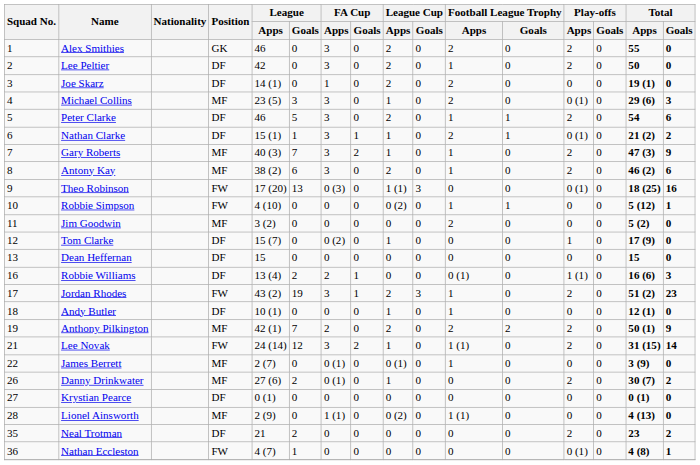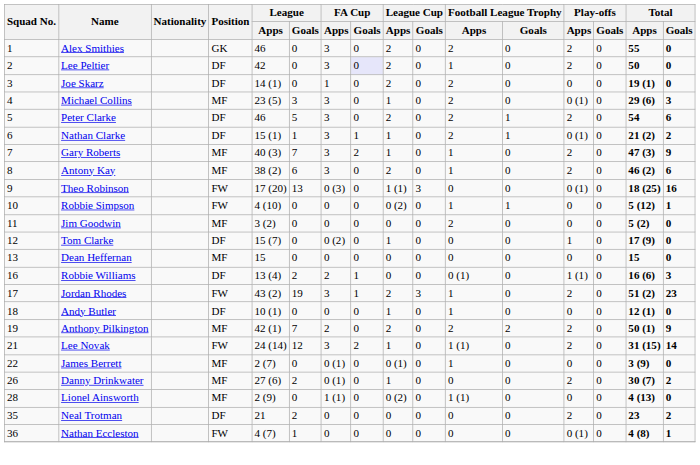 <table class="wikitable sortable">
 <tr>
 <th scope=col rowspan=2>Squad No.</th>
 <th scope=col rowspan=2>Name</th>
 <th scope=col rowspan=2>Nationality</th>
 <th scope=col rowspan=2>Position</th>
 <th colspan=2>League</th>
 <th colspan=2>FA Cup</th>
 <th colspan=2>League Cup</th>
 <th colspan=2>Football League Trophy</th>
 <th colspan=2>Play-offs</th>
 <th colspan=2>Total</th>
 </tr>
 <tr>
 <th>Apps</th>
 <th>Goals</th>
 <th>Apps</th>
 <th>Goals</th>
 <th>Apps</th>
 <th>Goals</th>
 <th>Apps</th>
 <th>Goals</th>
 <th>Apps</th>
 <th>Goals</th>
 <th>Apps</th>
 <th>Goals</th>
 </tr>
 <tr>
 <td>1</td>
 <td><a href='#'>Alex Smithies</a></td>
 <td></td>
 <td>GK</td>
 <td>46</td>
 <td>0</td>
 <td>3</td>
 <td>0</td>
 <td>2</td>
 <td>0</td>
 <td>2</td>
 <td>0</td>
 <td>2</td>
 <td>0</td>
 <td><strong>55</strong></td>
 <td><strong>0</strong></td>
 </tr>
 <tr>
 <td>2</td>
 <td><a href='#'>Lee Peltier</a></td>
 <td></td>
 <td>DF</td>
 <td>42</td>
 <td>0</td>
 <td>3</td>
-<td>0</td>
+<td style="background: lavender;">0</td>
 <td>2</td>
 <td>0</td>
 <td>1</td>
 <td>0</td>
 <td>2</td>
 <td>0</td>
 <td><strong>50</strong></td>
 <td><strong>0</strong></td>
 </tr>
 <tr>
 <td>3</td>
 <td><a href='#'>Joe Skarz</a></td>
 <td></td>
 <td>DF</td>
 <td>14 (1)</td>
 <td>0</td>
 <td>1</td>
 <td>0</td>
 <td>2</td>
 <td>0</td>
 <td>2</td>
 <td>0</td>
 <td>0</td>
 <td>0</td>
 <td><strong>19 (1)</strong></td>
 <td><strong>0</strong></td>
 </tr>
 <tr>
 <td>4</td>
 <td><a href='#'>Michael Collins</a></td>
 <td></td>
 <td>MF</td>
 <td>23 (5)</td>
 <td>3</td>
 <td>3</td>
 <td>0</td>
 <td>1</td>
 <td>0</td>
 <td>2</td>
 <td>0</td>
 <td>0 (1)</td>
 <td>0</td>
 <td><strong>29 (6)</strong></td>
 <td><strong>3</strong></td>
 </tr>
 <tr>
 <td>5</td>
 <td><a href='#'>Peter Clarke</a></td>
 <td></td>
 <td>DF</td>
 <td>46</td>
 <td>5</td>
 <td>3</td>
 <td>0</td>
 <td>2</td>
 <td>0</td>
-<td>1</td>
+<td>2</td>
 <td>1</td>
 <td>2</td>
 <td>0</td>
 <td><strong>54</strong></td>
 <td><strong>6</strong></td>
 </tr>
 <tr>
 <td>6</td>
 <td><a href='#'>Nathan Clarke</a></td>
 <td></td>
 <td>DF</td>
 <td>15 (1)</td>
 <td>1</td>
 <td>3</td>
 <td>1</td>
 <td>1</td>
 <td>0</td>
 <td>2</td>
 <td>1</td>
 <td>0 (1)</td>
 <td>0</td>
 <td><strong>21 (2)</strong></td>
 <td><strong>2</strong></td>
 </tr>
 <tr>
 <td>7</td>
 <td><a href='#'>Gary Roberts</a></td>
 <td></td>
 <td>MF</td>
 <td>40 (3)</td>
 <td>7</td>
 <td>3</td>
 <td>2</td>
 <td>1</td>
 <td>0</td>
 <td>1</td>
 <td>0</td>
 <td>2</td>
 <td>0</td>
 <td><strong>47 (3)</strong></td>
 <td><strong>9</strong></td>
 </tr>
 <tr>
 <td>8</td>
 <td><a href='#'>Antony Kay</a></td>
 <td></td>
 <td>MF</td>
 <td>38 (2)</td>
 <td>6</td>
 <td>3</td>
 <td>0</td>
 <td>2</td>
 <td>0</td>
 <td>1</td>
 <td>0</td>
 <td>2</td>
 <td>0</td>
 <td><strong>46 (2)</strong></td>
 <td><strong>6</strong></td>
 </tr>
 <tr>
 <td>9</td>
 <td><a href='#'>Theo Robinson</a></td>
 <td></td>
 <td>FW</td>
 <td>17 (20)</td>
 <td>13</td>
 <td>0 (3)</td>
 <td>0</td>
 <td>1 (1)</td>
 <td>3</td>
 <td>0</td>
 <td>0</td>
 <td>0 (1)</td>
 <td>0</td>
 <td><strong>18 (25)</strong></td>
 <td><strong>16</strong></td>
 </tr>
 <tr>
 <td>10</td>
 <td><a href='#'>Robbie Simpson</a></td>
 <td></td>
 <td>FW</td>
 <td>4 (10)</td>
 <td>0</td>
 <td>0</td>
 <td>0</td>
 <td>0 (2)</td>
 <td>0</td>
 <td>1</td>
 <td>1</td>
 <td>0</td>
 <td>0</td>
 <td><strong>5 (12)</strong></td>
 <td><strong>1</strong></td>
 </tr>
 <tr>
 <td>11</td>
 <td><a href='#'>Jim Goodwin</a></td>
 <td></td>
 <td>MF</td>
 <td>3 (2)</td>
 <td>0</td>
 <td>0</td>
 <td>0</td>
 <td>0</td>
 <td>0</td>
 <td>2</td>
 <td>0</td>
 <td>0</td>
 <td>0</td>
 <td><strong>5 (2)</strong></td>
 <td><strong>0</strong></td>
 </tr>
 <tr>
 <td>12</td>
 <td><a href='#'>Tom Clarke</a></td>
 <td></td>
 <td>DF</td>
 <td>15 (7)</td>
 <td>0</td>
 <td>0 (2)</td>
 <td>0</td>
 <td>1</td>
 <td>0</td>
 <td>0</td>
 <td>0</td>
 <td>1</td>
 <td>0</td>
 <td><strong>17 (9)</strong></td>
 <td><strong>0</strong></td>
 </tr>
 <tr>
 <td>13</td>
 <td><a href='#'>Dean Heffernan</a></td>
 <td></td>
-<td>DF</td>
+<td>MF</td>
 <td>15</td>
 <td>0</td>
 <td>0</td>
 <td>0</td>
 <td>0</td>
 <td>0</td>
 <td>0</td>
 <td>0</td>
 <td>0</td>
 <td>0</td>
 <td><strong>15</strong></td>
 <td><strong>0</strong></td>
 </tr>
 <tr>
 <td>16</td>
 <td><a href='#'>Robbie Williams</a></td>
 <td></td>
 <td>DF</td>
 <td>13 (4)</td>
 <td>2</td>
 <td>2</td>
 <td>1</td>
 <td>0</td>
 <td>0</td>
 <td>0 (1)</td>
 <td>0</td>
 <td>1 (1)</td>
 <td>0</td>
 <td><strong>16 (6)</strong></td>
 <td><strong>3</strong></td>
 </tr>
 <tr>
 <td>17</td>
 <td><a href='#'>Jordan Rhodes</a></td>
 <td></td>
 <td>FW</td>
 <td>43 (2)</td>
 <td>19</td>
 <td>3</td>
 <td>1</td>
 <td>2</td>
 <td>3</td>
 <td>1</td>
 <td>0</td>
 <td>2</td>
 <td>0</td>
 <td><strong>51 (2)</strong></td>
 <td><strong>23</strong></td>
 </tr>
 <tr>
 <td>18</td>
 <td><a href='#'>Andy Butler</a></td>
 <td></td>
 <td>DF</td>
 <td>10 (1)</td>
 <td>0</td>
 <td>0</td>
 <td>0</td>
 <td>1</td>
 <td>0</td>
 <td>1</td>
 <td>0</td>
 <td>0</td>
 <td>0</td>
 <td><strong>12 (1)</strong></td>
 <td><strong>0</strong></td>
 </tr>
 <tr>
 <td>19</td>
 <td><a href='#'>Anthony Pilkington</a></td>
 <td></td>
 <td>MF</td>
 <td>42 (1)</td>
 <td>7</td>
 <td>2</td>
 <td>0</td>
 <td>2</td>
 <td>0</td>
 <td>2</td>
 <td>2</td>
 <td>2</td>
 <td>0</td>
 <td><strong>50 (1)</strong></td>
 <td><strong>9</strong></td>
 </tr>
 <tr>
 <td>21</td>
 <td><a href='#'>Lee Novak</a></td>
 <td></td>
 <td>FW</td>
 <td>24 (14)</td>
 <td>12</td>
 <td>3</td>
 <td>2</td>
 <td>1</td>
 <td>0</td>
 <td>1 (1)</td>
 <td>0</td>
 <td>2</td>
 <td>0</td>
 <td><strong>31 (15)</strong></td>
 <td><strong>14</strong></td>
 </tr>
 <tr>
 <td>22</td>
 <td><a href='#'>James Berrett</a></td>
 <td></td>
 <td>MF</td>
 <td>2 (7)</td>
 <td>0</td>
 <td>0 (1)</td>
 <td>0</td>
 <td>0 (1)</td>
 <td>0</td>
 <td>1</td>
 <td>0</td>
 <td>0</td>
 <td>0</td>
 <td><strong>3 (9)</strong></td>
 <td><strong>0</strong></td>
 </tr>
 <tr>
 <td>26</td>
 <td><a href='#'>Danny Drinkwater</a></td>
 <td></td>
 <td>MF</td>
 <td>27 (6)</td>
 <td>2</td>
 <td>0 (1)</td>
 <td>0</td>
 <td>1</td>
 <td>0</td>
 <td>0</td>
 <td>0</td>
 <td>2</td>
 <td>0</td>
 <td><strong>30 (7)</strong></td>
 <td><strong>2</strong></td>
 </tr>
 <tr>
-<td>27</td>
-<td><a href='#'>Krystian Pearce</a></td>
-<td></td>
-<td>DF</td>
-<td>0 (1)</td>
-<td>0</td>
-<td>0</td>
-<td>0</td>
-<td>0</td>
-<td>0</td>
-<td>0</td>
-<td>0</td>
-<td>0</td>
-<td>0</td>
-<td><strong>0 (1)</strong></td>
-<td><strong>0</strong></td>
-</tr>
-<tr>
 <td>28</td>
 <td><a href='#'>Lionel Ainsworth</a></td>
 <td></td>
 <td>MF</td>
 <td>2 (9)</td>
 <td>0</td>
 <td>1 (1)</td>
 <td>0</td>
 <td>0 (2)</td>
 <td>0</td>
 <td>1 (1)</td>
 <td>0</td>
 <td>0</td>
 <td>0</td>
 <td><strong>4 (13)</strong></td>
 <td><strong>0</strong></td>
 </tr>
 <tr>
 <td>35</td>
 <td><a href='#'>Neal Trotman</a></td>
 <td></td>
 <td>DF</td>
 <td>21</td>
 <td>2</td>
 <td>0</td>
 <td>0</td>
 <td>0</td>
 <td>0</td>
 <td>0</td>
 <td>0</td>
 <td>2</td>
 <td>0</td>
 <td><strong>23</strong></td>
 <td><strong>2</strong></td>
 </tr>
 <tr>
 <td>36</td>
 <td><a href='#'>Nathan Eccleston</a></td>
 <td></td>
 <td>FW</td>
 <td>4 (7)</td>
 <td>1</td>
 <td>0</td>
 <td>0</td>
 <td>0</td>
 <td>0</td>
 <td>0</td>
 <td>0</td>
 <td>0 (1)</td>
 <td>0</td>
 <td><strong>4 (8)</strong></td>
 <td><strong>1</strong></td>
 </tr>
 <tr>
 </tr>
 </table>
